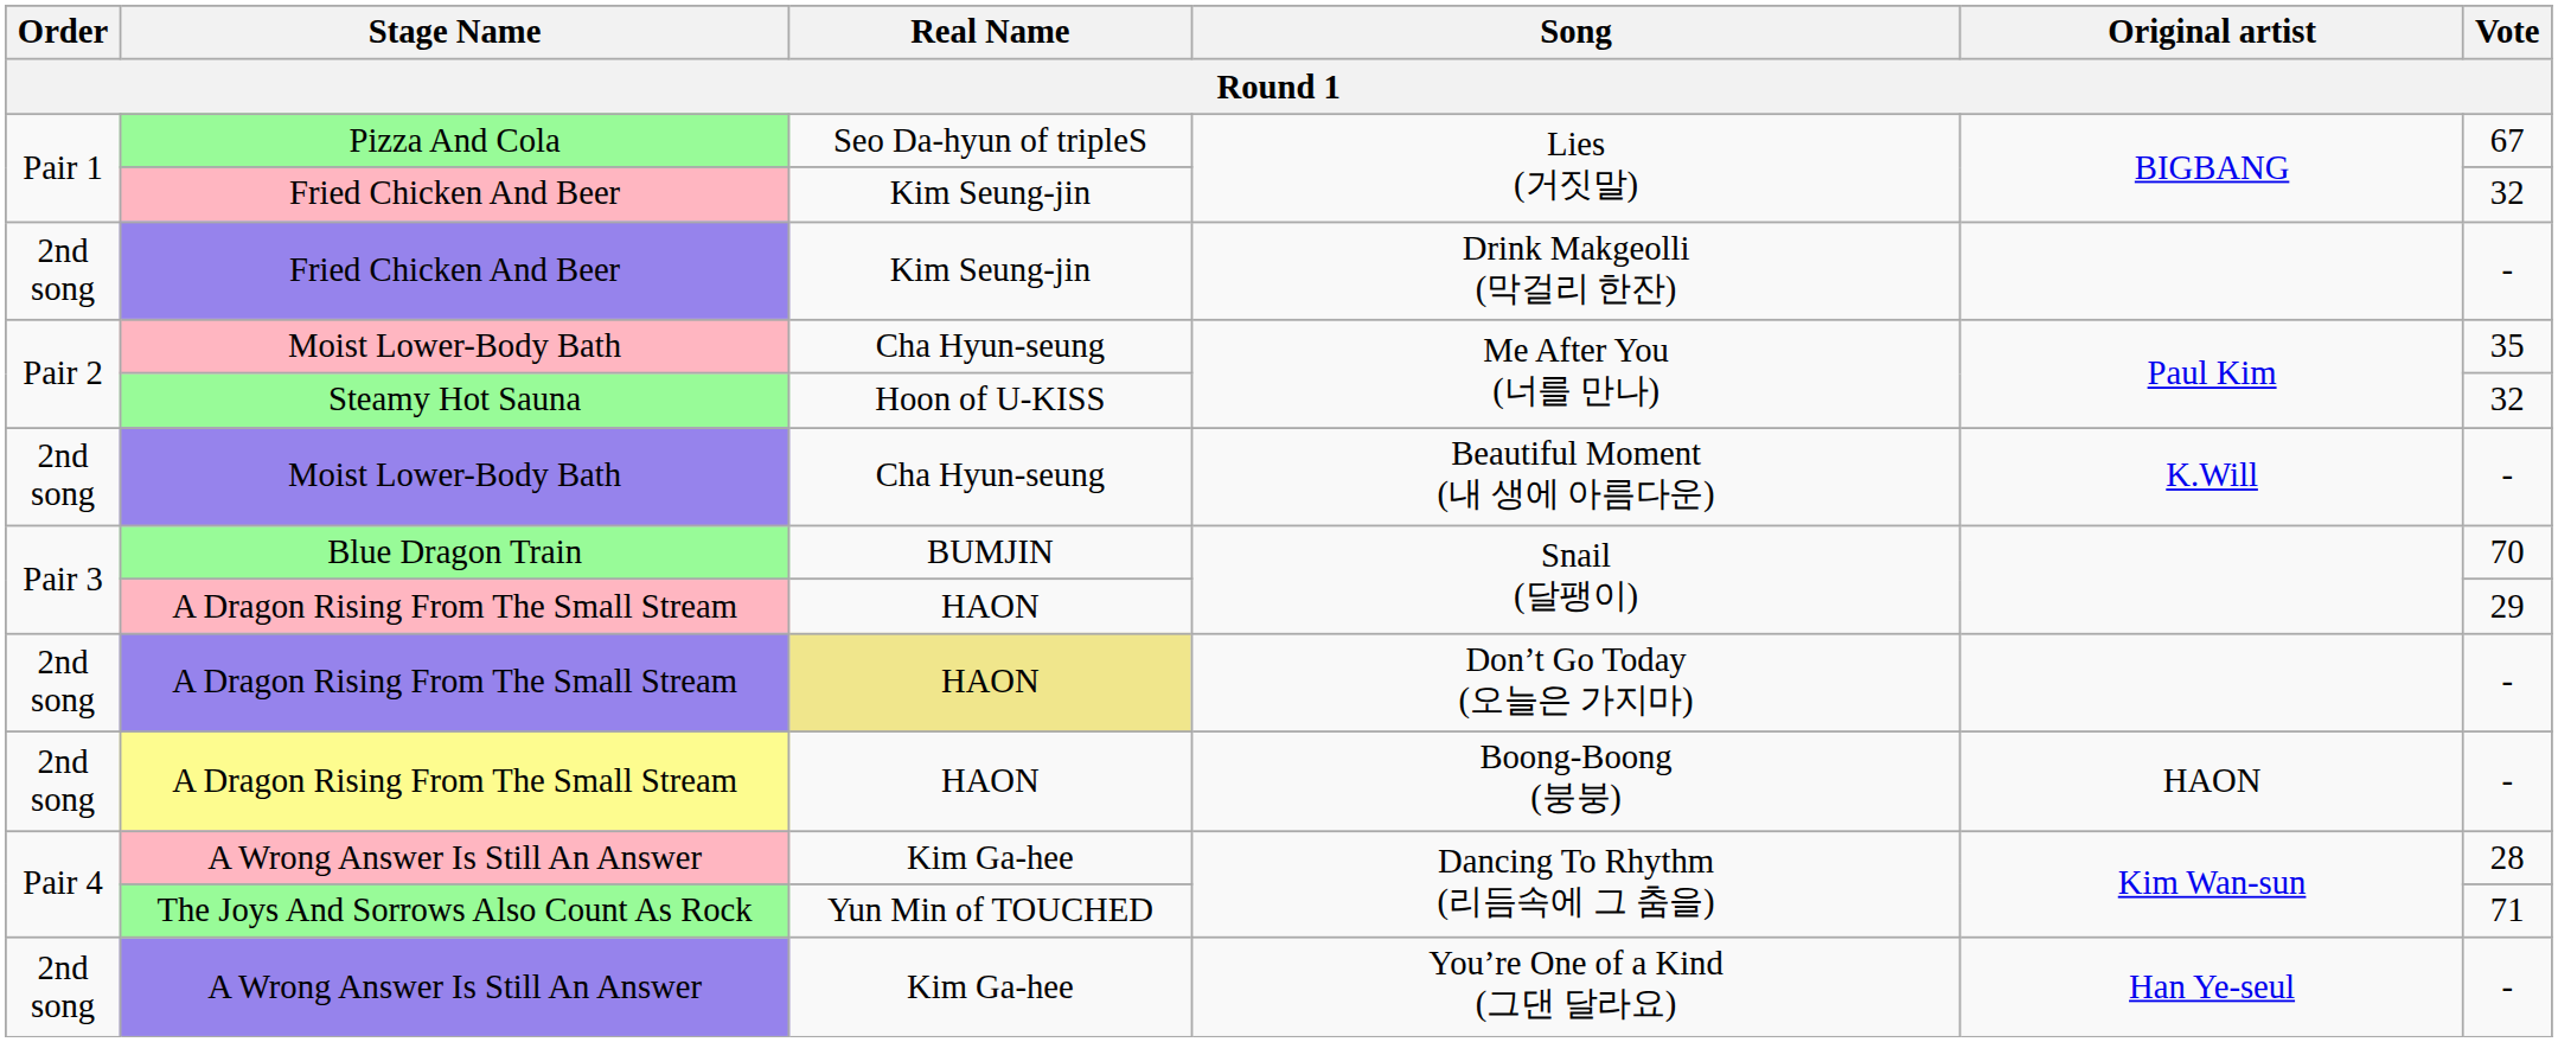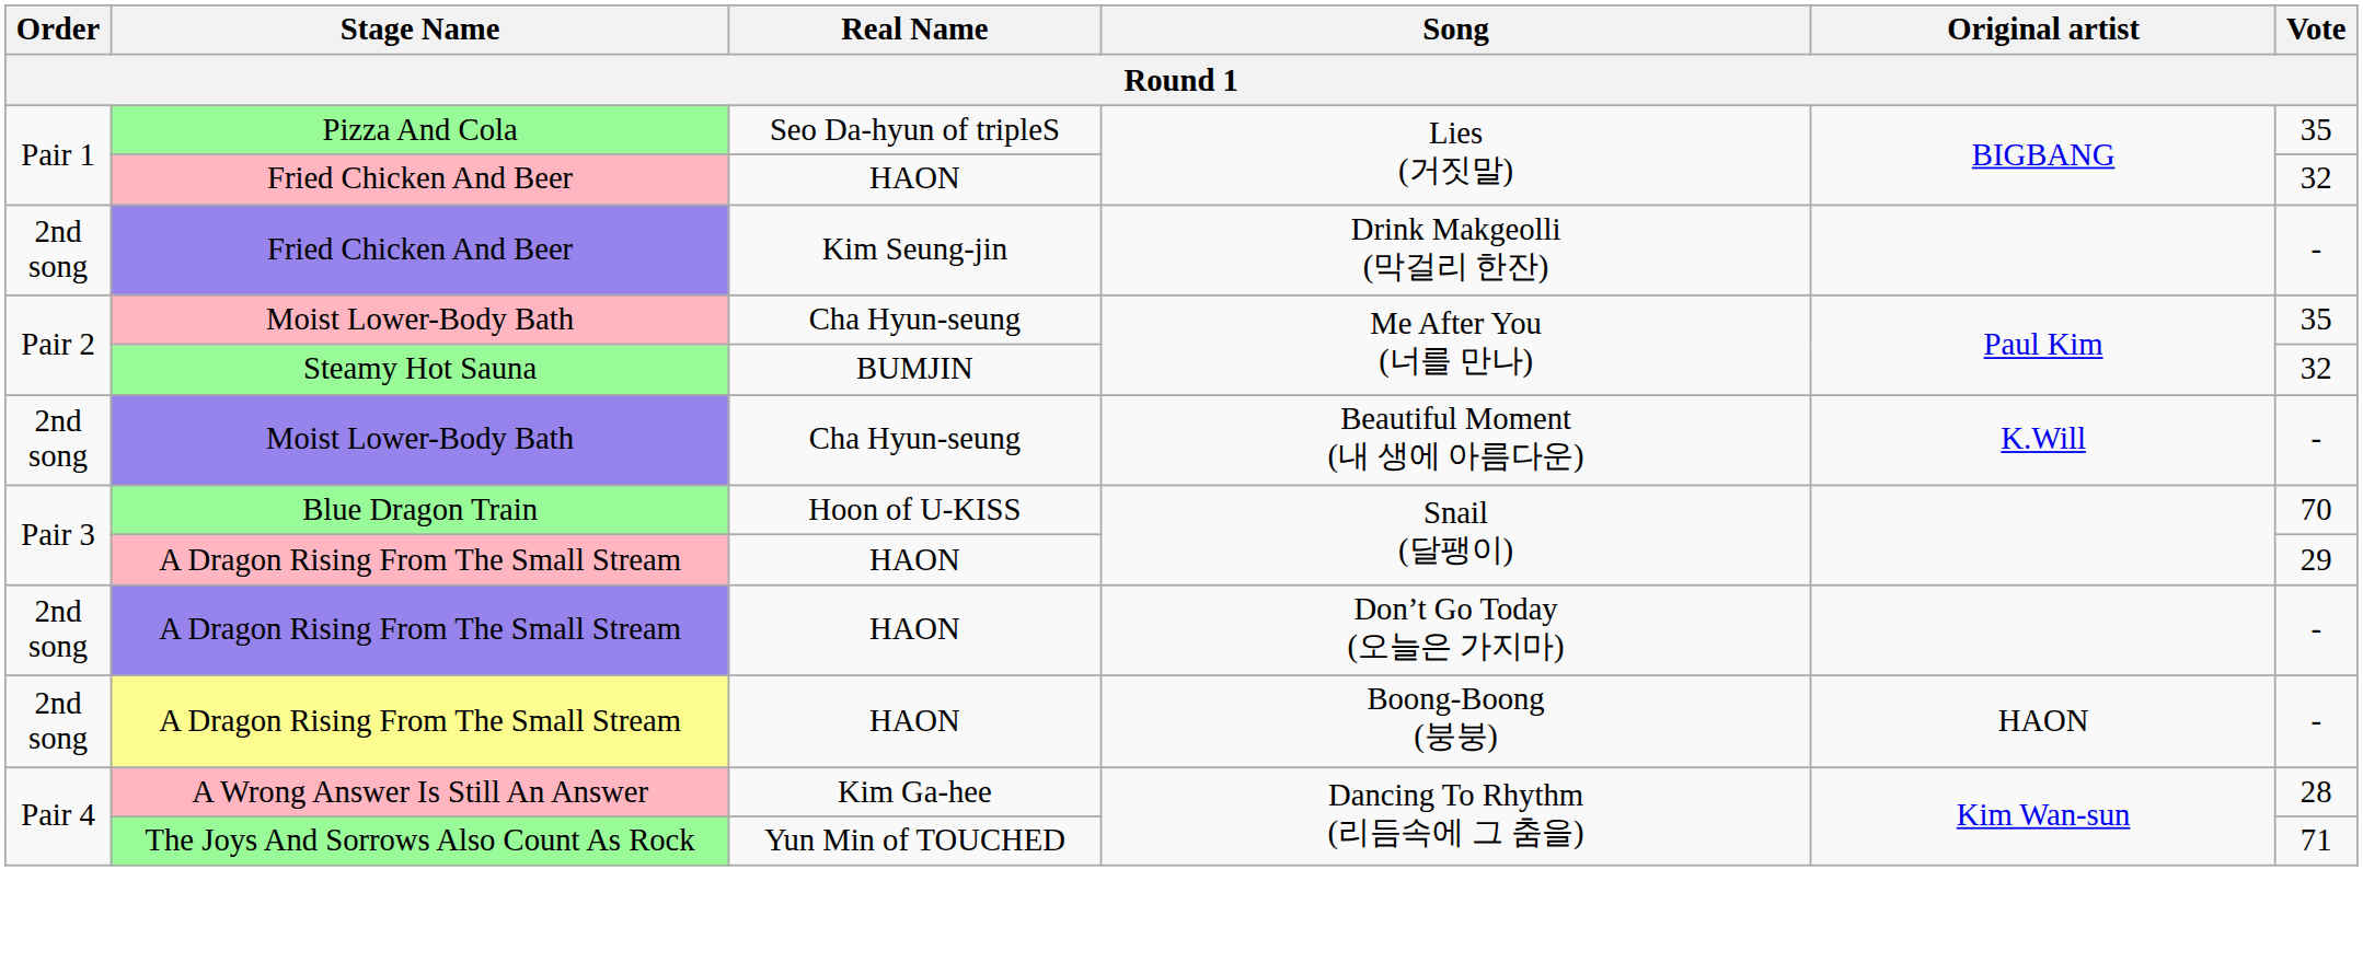 <table class="wikitable" style="text-align:center; width:95%;">
 <tr>
 <th style="width:1%;">Order</th>
 <th style="width:20%;">Stage Name</th>
 <th style="width:12%;">Real Name</th>
 <th style="width:23%;">Song</th>
 <th style="width:15%;">Original artist</th>
 <th style="width:1%;">Vote</th>
 </tr>
 <tr>
 <th colspan=6>Round 1</th>
 </tr>
 <tr>
 <td rowspan=2>Pair 1</td>
 <td bgcolor="palegreen">Pizza And Cola</td>
 <td>Seo Da-hyun of tripleS</td>
 <td rowspan=2>Lies<br>(거짓말)</td>
 <td rowspan=2><a href='#'>BIGBANG</a></td>
-<td>67</td>
+<td>35</td>
 </tr>
 <tr>
 <td bgcolor="lightpink">Fried Chicken And Beer</td>
-<td>Kim Seung-jin</td>
+<td>HAON</td>
 <td>32</td>
 </tr>
 <tr>
 <td>2nd song</td>
 <td bgcolor="#9683EC">Fried Chicken And Beer</td>
 <td>Kim Seung-jin</td>
 <td>Drink Makgeolli<br>(막걸리 한잔)</td>
 <td></td>
 <td>-</td>
 </tr>
 <tr>
 <td rowspan=2>Pair 2</td>
 <td bgcolor="lightpink">Moist Lower-Body Bath</td>
 <td>Cha Hyun-seung</td>
 <td rowspan=2>Me After You<br>(너를 만나)</td>
 <td rowspan=2><a href='#'>Paul Kim</a></td>
 <td>35</td>
 </tr>
 <tr>
 <td bgcolor="palegreen">Steamy Hot Sauna</td>
-<td>Hoon of U-KISS</td>
+<td>BUMJIN</td>
 <td>32</td>
 </tr>
 <tr>
 <td>2nd song</td>
 <td bgcolor="#9683EC">Moist Lower-Body Bath</td>
 <td>Cha Hyun-seung</td>
 <td>Beautiful Moment<br>(내 생에 아름다운)</td>
 <td><a href='#'>K.Will</a></td>
 <td>-</td>
 </tr>
 <tr>
 <td rowspan=2>Pair 3</td>
 <td bgcolor="palegreen">Blue Dragon Train</td>
-<td>BUMJIN</td>
+<td>Hoon of U-KISS</td>
 <td rowspan=2>Snail<br>(달팽이)</td>
 <td rowspan=2></td>
 <td>70</td>
 </tr>
 <tr>
 <td bgcolor="lightpink">A Dragon Rising From The Small Stream</td>
 <td>HAON</td>
 <td>29</td>
 </tr>
 <tr>
 <td>2nd song</td>
 <td bgcolor="#9683EC">A Dragon Rising From The Small Stream</td>
-<td style="background: khaki;">HAON</td>
+<td>HAON</td>
 <td>Don’t Go Today<br>(오늘은 가지마)</td>
 <td></td>
 <td>-</td>
 </tr>
 <tr>
 <td>2nd song</td>
 <td bgcolor="#FDFC8F">A Dragon Rising From The Small Stream</td>
 <td>HAON</td>
 <td>Boong-Boong<br>(붕붕)</td>
 <td>HAON</td>
 <td>-</td>
 </tr>
 <tr>
 <td rowspan=2>Pair 4</td>
 <td bgcolor="lightpink">A Wrong Answer Is Still An Answer</td>
 <td>Kim Ga-hee</td>
 <td rowspan=2>Dancing To Rhythm<br>(리듬속에 그 춤을)</td>
 <td rowspan=2><a href='#'>Kim Wan-sun</a></td>
 <td>28</td>
 </tr>
 <tr>
 <td bgcolor="palegreen">The Joys And Sorrows Also Count As Rock</td>
 <td>Yun Min of TOUCHED</td>
 <td>71</td>
 </tr>
-<tr>
-<td>2nd song</td>
-<td bgcolor="#9683EC">A Wrong Answer Is Still An Answer</td>
-<td>Kim Ga-hee</td>
-<td>You’re One of a Kind<br>(그댄 달라요)</td>
-<td><a href='#'>Han Ye-seul</a></td>
-<td>-</td>
-</tr>
 </table>
